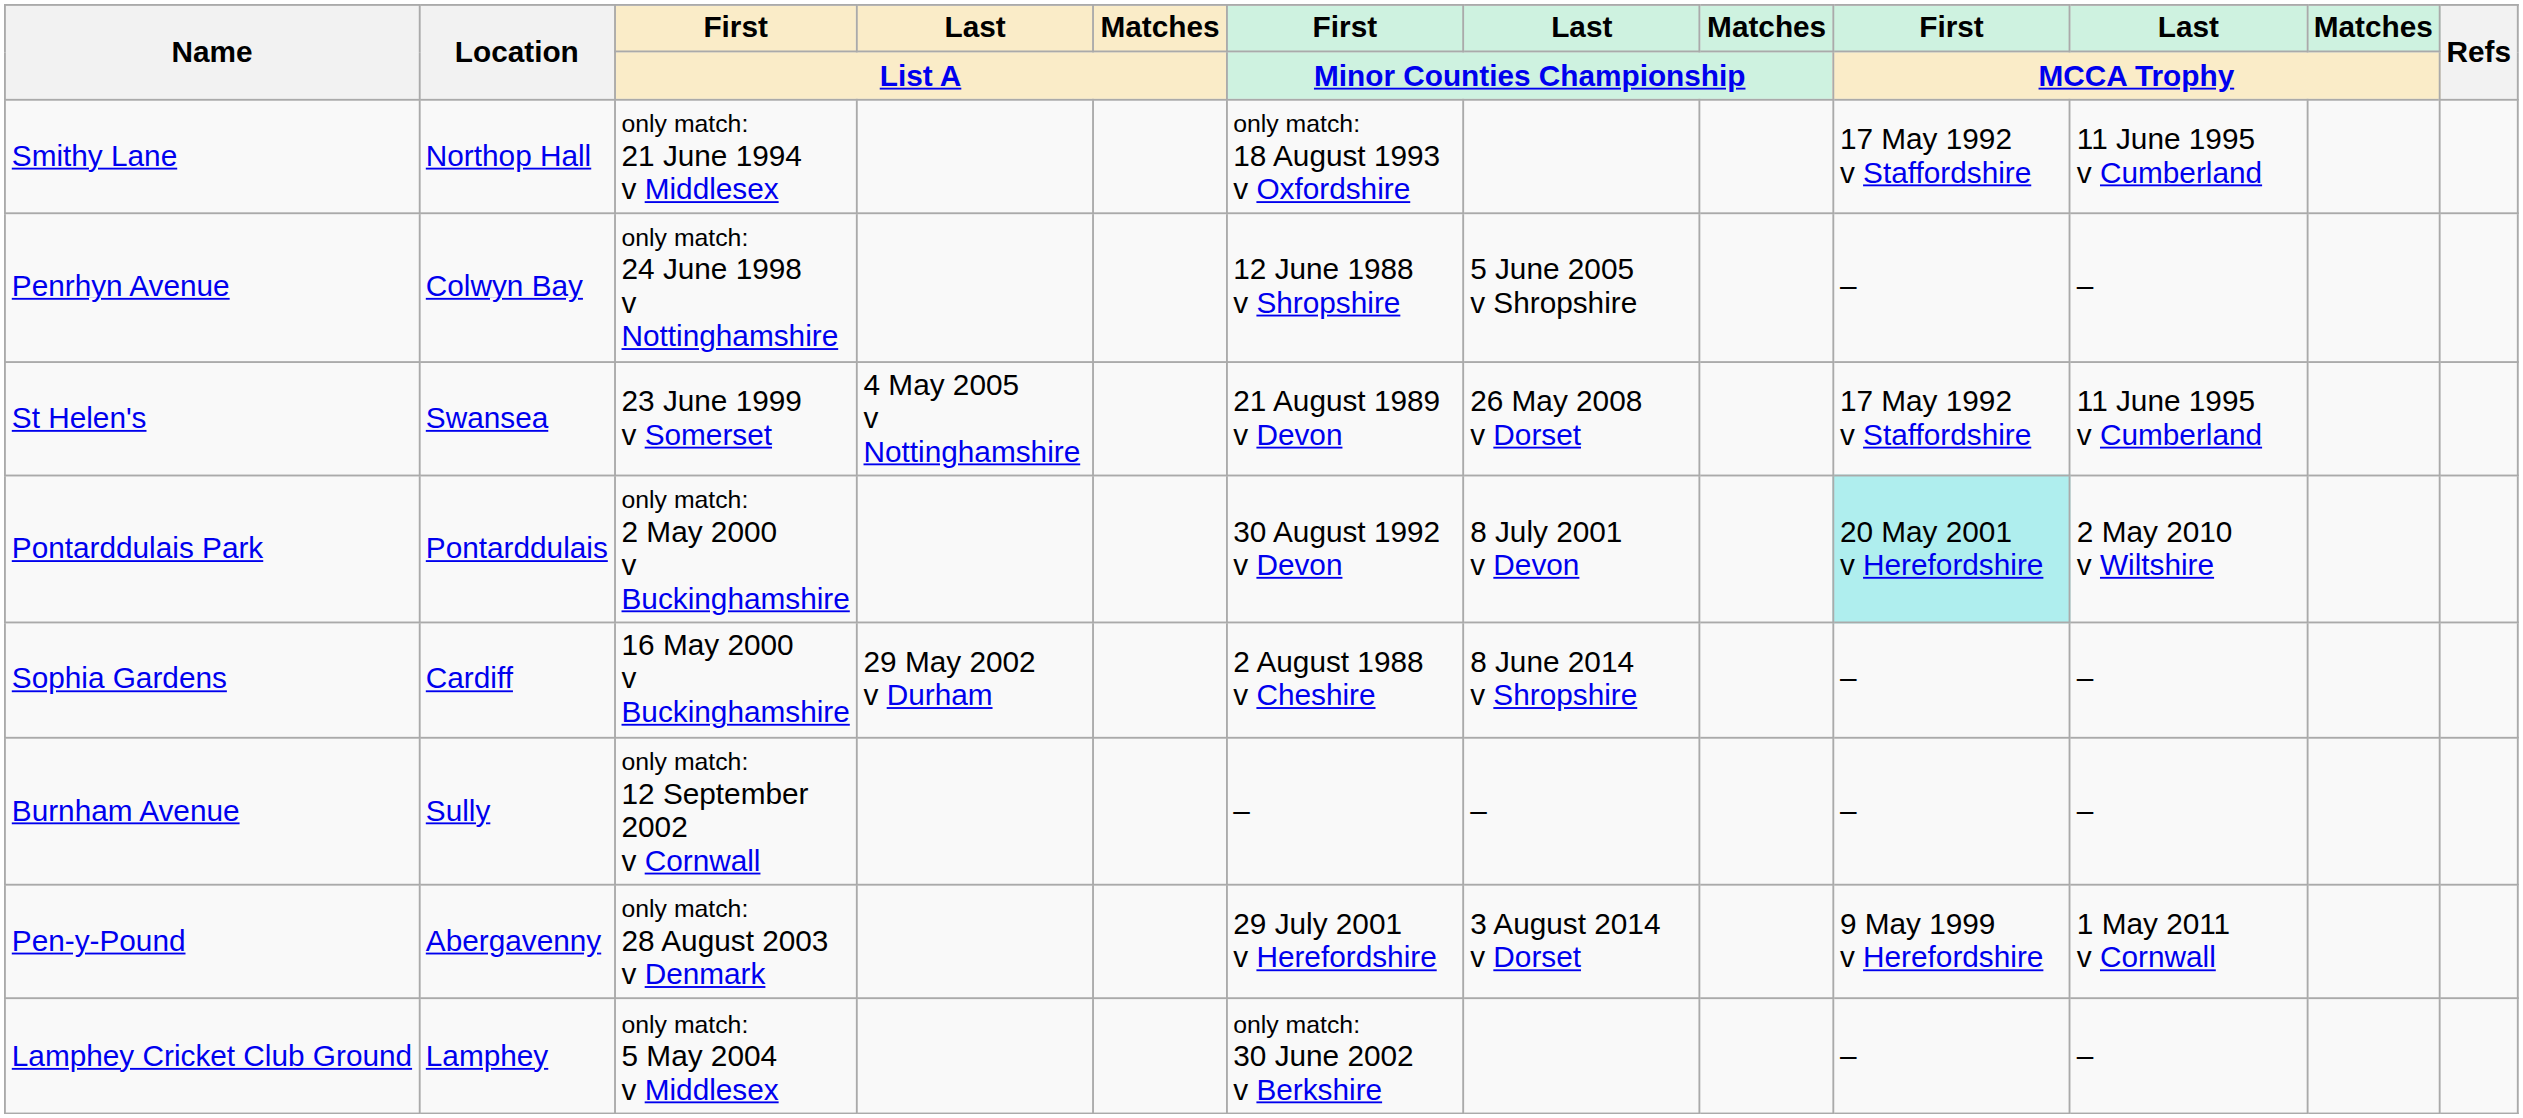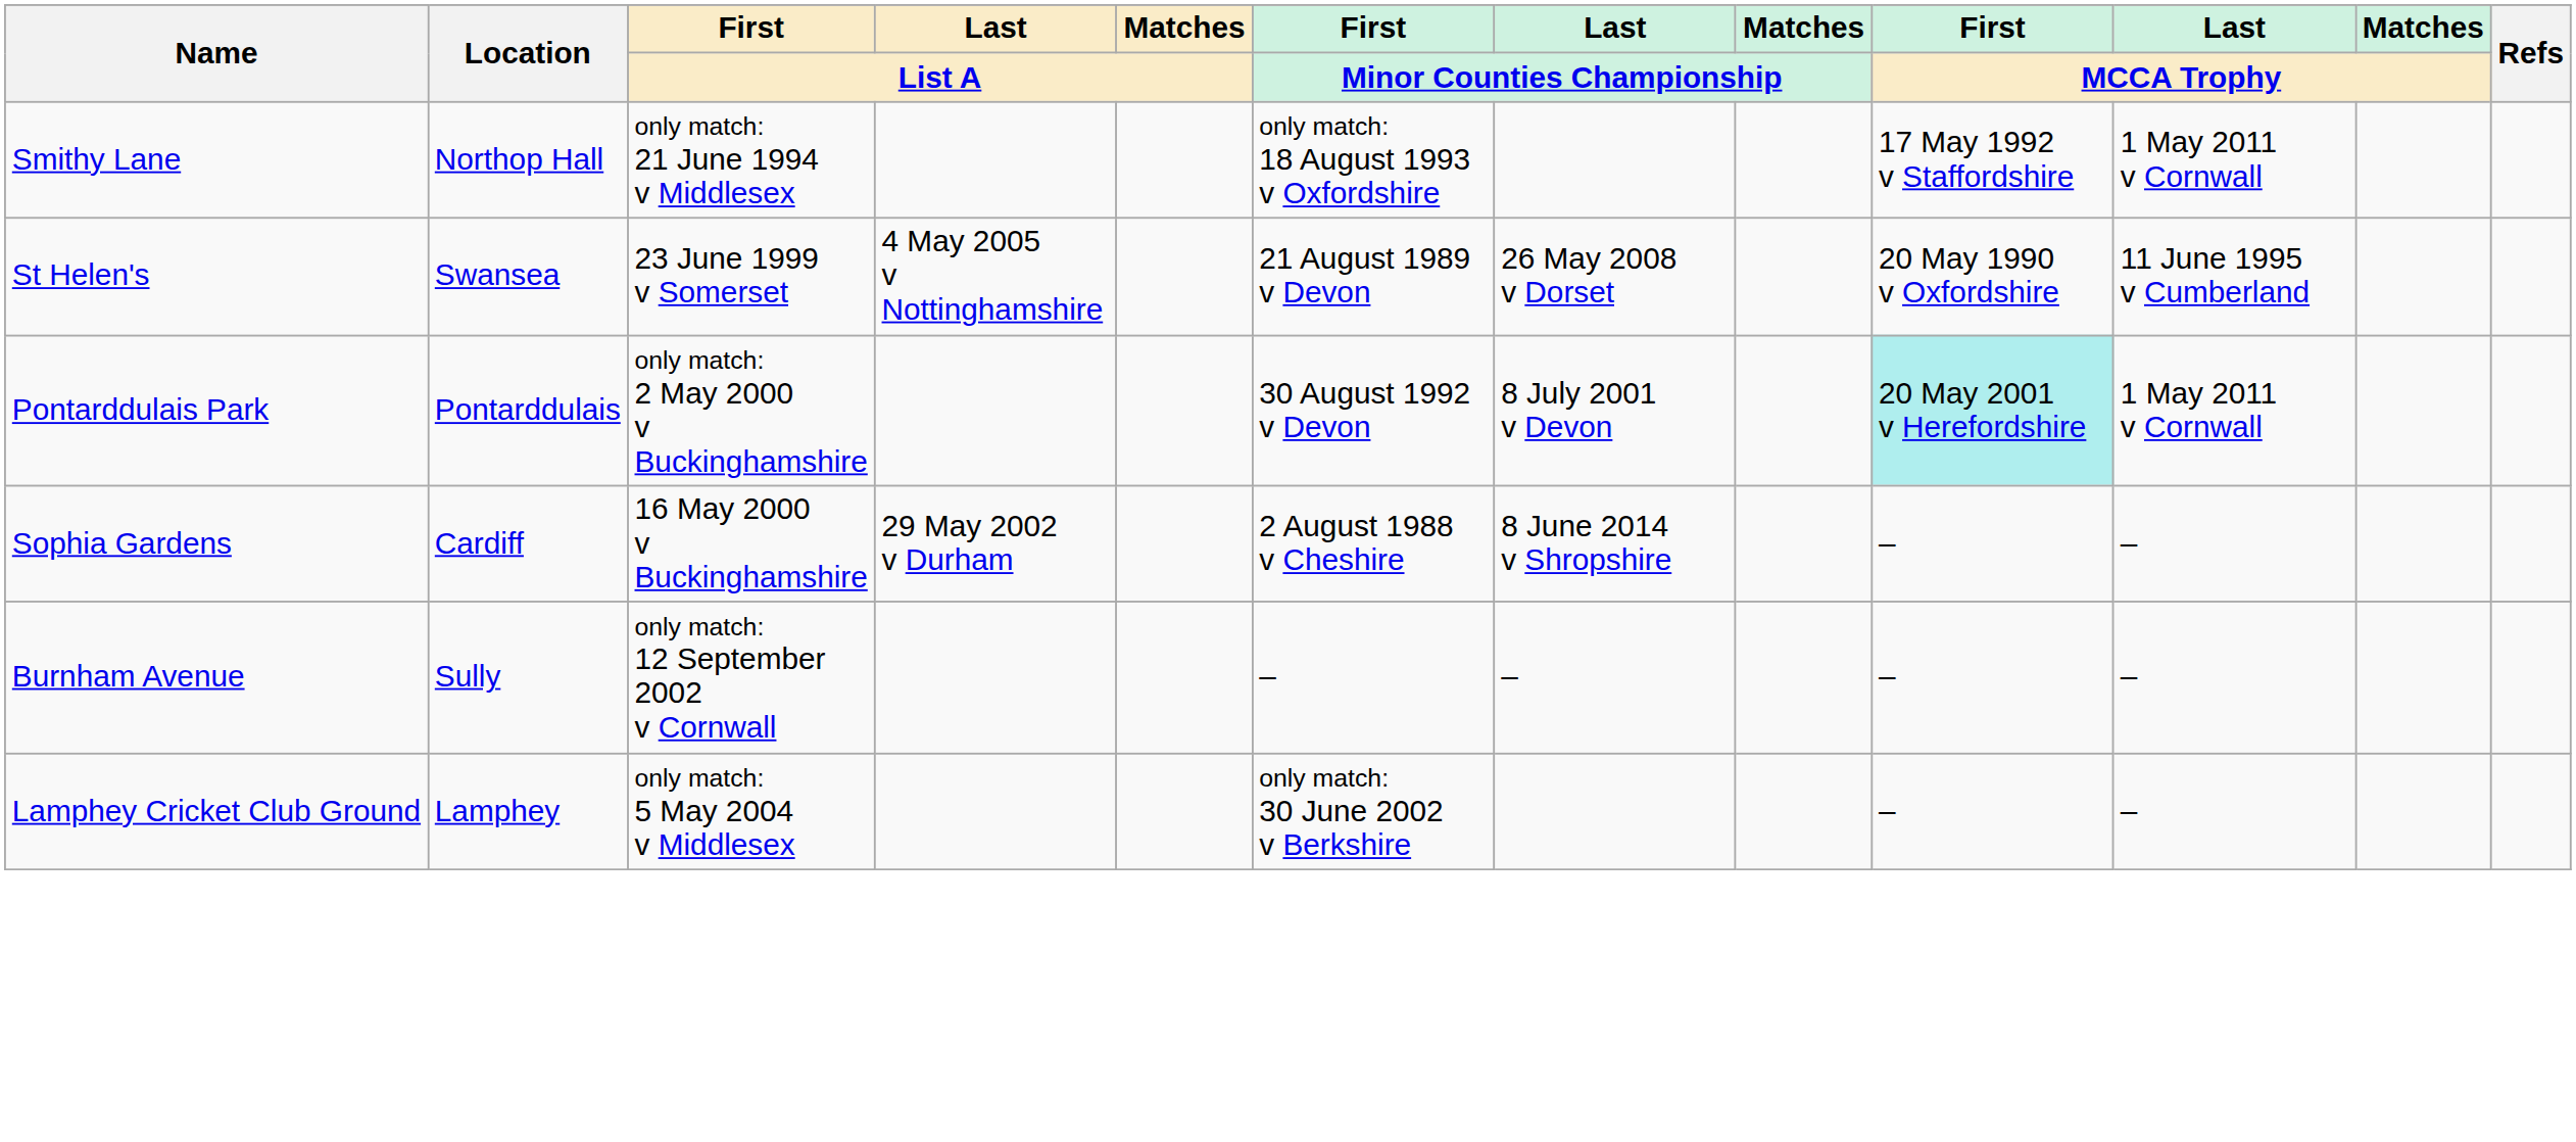 <table class="wikitable sortable">
 <tr>
 <th rowspan="2">Name</th>
 <th rowspan="2">Location</th>
 <th width="120" class="unsortable" style="background:#faecc8">First</th>
 <th width="120" class="unsortable" style="background:#faecc8">Last</th>
 <th style="background:#faecc8">Matches</th>
 <th width="120" class="unsortable" style="background:#cef2e0">First</th>
 <th width="120" class="unsortable" style="background:#cef2e0">Last</th>
 <th style="background:#cef2e0">Matches</th>
 <th width="120" class="unsortable" style="background:#cef2e0">First</th>
 <th width="120" class="unsortable" style="background:#cef2e0">Last</th>
 <th style="background:#cef2e0">Matches</th>
 <th rowspan="2" class="unsortable">Refs</th>
 </tr>
 <tr class="unsortable">
 <th colspan="3" style="background:#faecc8"><a href='#'>List A</a></th>
 <th colspan="3" style="background:#cef2e0"><a href='#'>Minor Counties Championship</a></th>
 <th colspan="3" style="background:#faecc8"><a href='#'>MCCA Trophy</a></th>
 </tr>
 <tr>
 <td><a href='#'>Smithy Lane</a><br></td>
 <td><a href='#'>Northop Hall</a></td>
 <td><small>only match:</small><br>21 June 1994<br>v <a href='#'>Middlesex</a></td>
 <td> </td>
 <td></td>
 <td><small>only match:</small><br>18 August 1993<br>v <a href='#'>Oxfordshire</a></td>
 <td> </td>
 <td></td>
 <td>17 May 1992<br>v <a href='#'>Staffordshire</a></td>
-<td>11 June 1995<br>v <a href='#'>Cumberland</a></td>
-<td></td>
-<td></td>
-</tr>
-<tr>
-<td><a href='#'>Penrhyn Avenue</a><br></td>
-<td><a href='#'>Colwyn Bay</a></td>
-<td><small>only match:</small><br>24 June 1998<br>v <a href='#'>Nottinghamshire</a></td>
-<td> </td>
-<td></td>
-<td>12 June 1988<br>v <a href='#'>Shropshire</a></td>
-<td>5 June 2005<br>v Shropshire</td>
-<td></td>
-<td>–</td>
-<td>–</td>
+<td>1 May 2011<br>v <a href='#'>Cornwall</a></td>
 <td></td>
 <td></td>
 </tr>
 <tr>
 <td><a href='#'>St Helen's</a><br></td>
 <td><a href='#'>Swansea</a></td>
 <td>23 June 1999<br>v <a href='#'>Somerset</a></td>
 <td>4 May 2005<br>v <a href='#'>Nottinghamshire</a></td>
 <td></td>
 <td>21 August 1989<br>v <a href='#'>Devon</a></td>
 <td>26 May 2008<br>v <a href='#'>Dorset</a></td>
 <td></td>
-<td>17 May 1992<br>v <a href='#'>Staffordshire</a></td>
+<td>20 May 1990<br>v <a href='#'>Oxfordshire</a></td>
 <td>11 June 1995<br>v <a href='#'>Cumberland</a></td>
 <td></td>
 <td></td>
 </tr>
 <tr>
 <td><a href='#'>Pontarddulais Park</a></td>
 <td><a href='#'>Pontarddulais</a></td>
 <td><small>only match:</small><br>2 May 2000<br>v <a href='#'>Buckinghamshire</a></td>
 <td> </td>
 <td></td>
 <td>30 August 1992<br>v <a href='#'>Devon</a></td>
 <td>8 July 2001<br>v <a href='#'>Devon</a></td>
 <td></td>
 <td style="background: paleturquoise;">20 May 2001<br>v <a href='#'>Herefordshire</a></td>
-<td>2 May 2010<br>v <a href='#'>Wiltshire</a></td>
+<td>1 May 2011<br>v <a href='#'>Cornwall</a></td>
 <td></td>
 <td></td>
 </tr>
 <tr>
 <td><a href='#'>Sophia Gardens</a><br></td>
 <td><a href='#'>Cardiff</a></td>
 <td>16 May 2000<br>v <a href='#'>Buckinghamshire</a></td>
 <td>29 May 2002<br>v <a href='#'>Durham</a></td>
 <td></td>
 <td>2 August 1988<br>v <a href='#'>Cheshire</a></td>
 <td>8 June 2014<br>v <a href='#'>Shropshire</a></td>
 <td></td>
 <td>–</td>
 <td>–</td>
 <td></td>
 <td></td>
 </tr>
 <tr>
 <td><a href='#'>Burnham Avenue</a><br></td>
 <td><a href='#'>Sully</a></td>
 <td><small>only match:</small><br>12 September 2002<br>v <a href='#'>Cornwall</a></td>
 <td> </td>
 <td></td>
 <td>–</td>
 <td>–</td>
 <td></td>
 <td>–</td>
 <td>–</td>
 <td></td>
 <td></td>
 </tr>
 <tr>
-<td><a href='#'>Pen-y-Pound</a></td>
-<td><a href='#'>Abergavenny</a></td>
-<td><small>only match:</small><br>28 August 2003<br>v <a href='#'>Denmark</a></td>
-<td> </td>
-<td></td>
-<td>29 July 2001<br>v <a href='#'>Herefordshire</a></td>
-<td>3 August 2014<br>v <a href='#'>Dorset</a></td>
-<td></td>
-<td>9 May 1999<br>v <a href='#'>Herefordshire</a></td>
-<td>1 May 2011<br>v <a href='#'>Cornwall</a></td>
-<td></td>
-<td></td>
-</tr>
-<tr>
 <td><a href='#'>Lamphey Cricket Club Ground</a></td>
 <td><a href='#'>Lamphey</a></td>
 <td><small>only match:</small><br>5 May 2004<br>v <a href='#'>Middlesex</a></td>
 <td> </td>
 <td></td>
 <td><small>only match:</small><br>30 June 2002<br>v <a href='#'>Berkshire</a></td>
 <td> </td>
 <td></td>
 <td>–</td>
 <td>–</td>
 <td></td>
 <td></td>
 </tr>
 </table>
